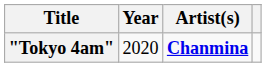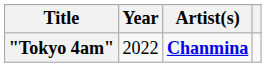 <table class="wikitable plainrowheaders" style="text-align:center;">
 <tr>
 <th scope="col">Title</th>
 <th scope="col">Year</th>
 <th scope="col">Artist(s)</th>
 <th scope="col"></th>
 </tr>
 <tr>
 <th scope="row">"Tokyo 4am"</th>
-<td>2020</td>
+<td>2022</td>
 <td><strong><a href='#'>Chanmina</a></strong></td>
 <td></td>
 </tr>
 </table>
